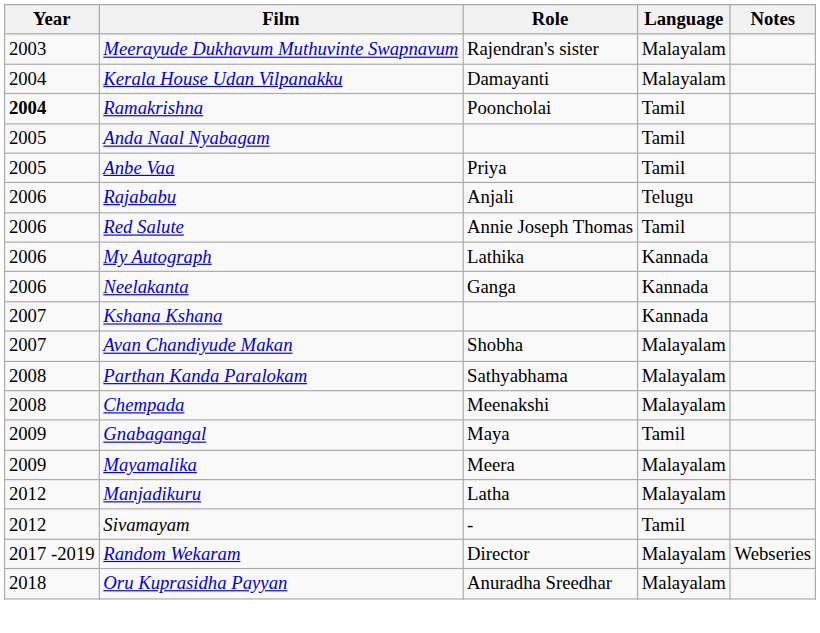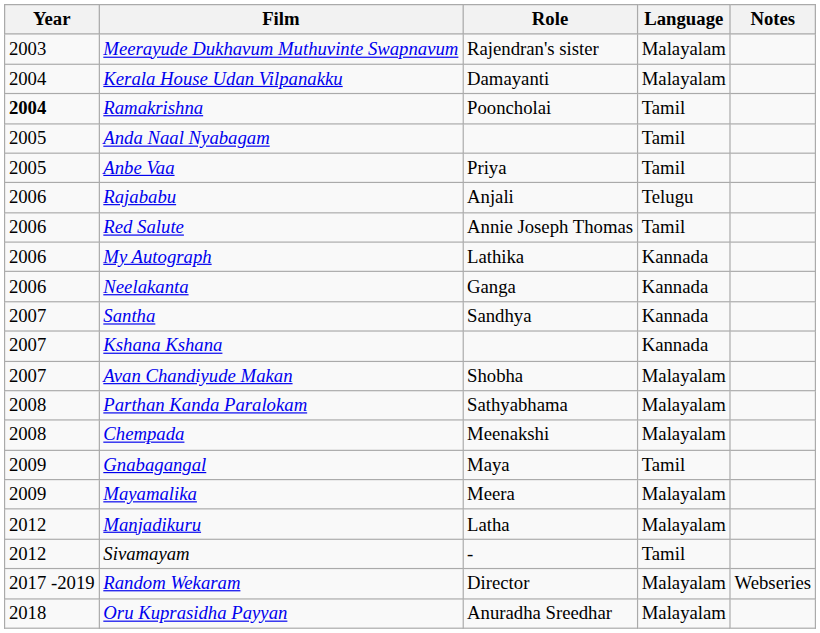 <table class="wikitable sortable">
 <tr style="background:#ccc; text-align:center;">
 <th>Year</th>
 <th>Film</th>
 <th>Role</th>
 <th>Language</th>
 <th>Notes</th>
 </tr>
 <tr>
 <td>2003</td>
 <td><em><a href='#'>Meerayude Dukhavum Muthuvinte Swapnavum</a></em></td>
 <td>Rajendran's sister</td>
 <td>Malayalam</td>
 <td></td>
 </tr>
 <tr>
 <td>2004</td>
 <td><em><a href='#'>Kerala House Udan Vilpanakku</a></em></td>
 <td>Damayanti</td>
 <td>Malayalam</td>
 <td></td>
 </tr>
 <tr>
 <td><strong>2004</strong></td>
 <td><em><a href='#'>Ramakrishna</a></em></td>
 <td>Pooncholai</td>
 <td>Tamil</td>
 <td></td>
 </tr>
 <tr>
 <td>2005</td>
 <td><em><a href='#'>Anda Naal Nyabagam</a></em></td>
 <td></td>
 <td>Tamil</td>
 <td></td>
 </tr>
 <tr>
 <td>2005</td>
 <td><em><a href='#'>Anbe Vaa</a></em></td>
 <td>Priya</td>
 <td>Tamil</td>
 <td></td>
 </tr>
 <tr>
 <td>2006</td>
 <td><em><a href='#'>Rajababu</a></em></td>
 <td>Anjali</td>
 <td>Telugu</td>
 <td></td>
 </tr>
 <tr>
 <td>2006</td>
 <td><em><a href='#'>Red Salute</a></em></td>
 <td>Annie Joseph Thomas</td>
 <td>Tamil</td>
 <td></td>
 </tr>
 <tr>
 <td>2006</td>
 <td><em><a href='#'>My Autograph</a></em></td>
 <td>Lathika</td>
 <td>Kannada</td>
 <td></td>
 </tr>
 <tr>
 <td>2006</td>
 <td><em><a href='#'>Neelakanta</a></em></td>
 <td>Ganga</td>
+<td>Kannada</td>
+<td></td>
+</tr>
+<tr>
+<td>2007</td>
+<td><em><a href='#'>Santha</a></em></td>
+<td>Sandhya</td>
 <td>Kannada</td>
 <td></td>
 </tr>
 <tr>
 <td>2007</td>
 <td><em><a href='#'>Kshana Kshana</a></em></td>
 <td></td>
 <td>Kannada</td>
 <td></td>
 </tr>
 <tr>
 <td>2007</td>
 <td><em><a href='#'>Avan Chandiyude Makan</a></em></td>
 <td>Shobha</td>
 <td>Malayalam</td>
 <td></td>
 </tr>
 <tr>
 <td>2008</td>
 <td><em><a href='#'>Parthan Kanda Paralokam</a></em></td>
 <td>Sathyabhama</td>
 <td>Malayalam</td>
 <td></td>
 </tr>
 <tr>
 <td>2008</td>
 <td><em><a href='#'>Chempada</a></em></td>
 <td>Meenakshi</td>
 <td>Malayalam</td>
 <td></td>
 </tr>
 <tr>
 <td>2009</td>
 <td><em><a href='#'>Gnabagangal</a></em></td>
 <td>Maya</td>
 <td>Tamil</td>
 <td></td>
 </tr>
 <tr>
 <td>2009</td>
 <td><em><a href='#'>Mayamalika</a></em></td>
 <td>Meera</td>
 <td>Malayalam</td>
 <td></td>
 </tr>
 <tr>
 <td>2012</td>
 <td><em><a href='#'>Manjadikuru</a></em></td>
 <td>Latha</td>
 <td>Malayalam</td>
 <td></td>
 </tr>
 <tr>
 <td>2012</td>
 <td><em>Sivamayam</em></td>
 <td>-</td>
 <td>Tamil</td>
 <td></td>
 </tr>
 <tr>
 <td>2017 -2019</td>
 <td><em><a href='#'>Random Wekaram</a></em></td>
 <td>Director</td>
 <td>Malayalam</td>
 <td>Webseries</td>
 </tr>
 <tr>
 <td>2018</td>
 <td><em><a href='#'>Oru Kuprasidha Payyan</a></em></td>
 <td>Anuradha Sreedhar</td>
 <td>Malayalam</td>
 <td></td>
 </tr>
 </table>
